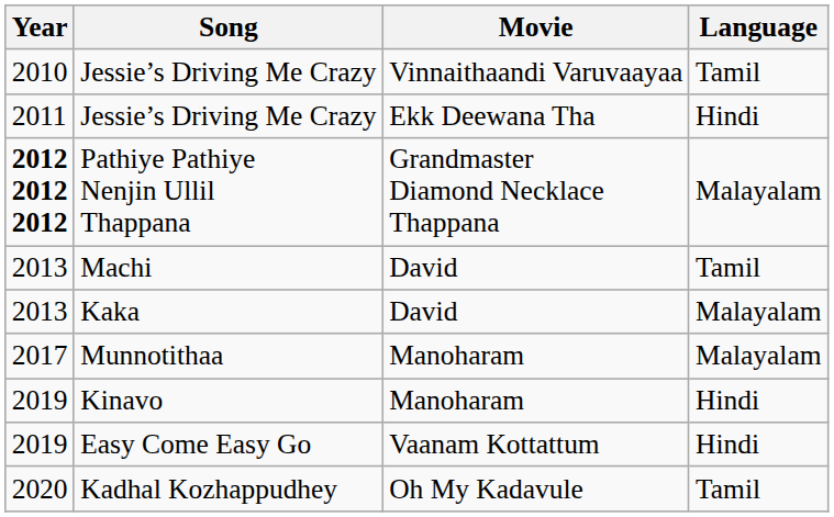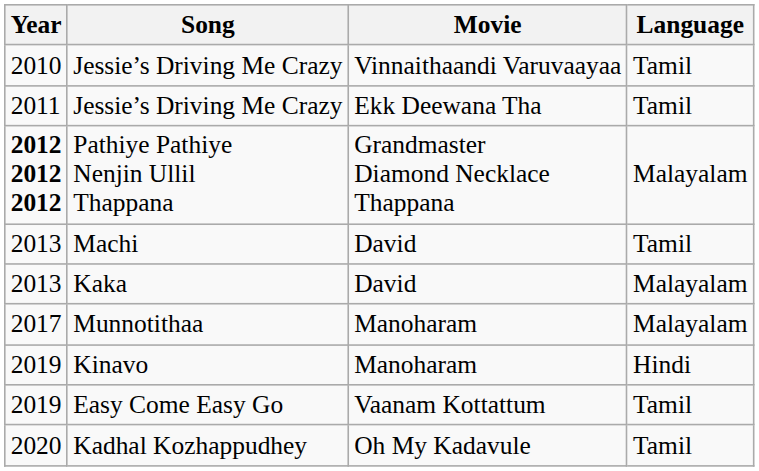 <table class="wikitable">
 <tr>
 <th>Year</th>
 <th>Song</th>
 <th>Movie</th>
 <th>Language</th>
 </tr>
 <tr>
 <td>2010</td>
 <td>Jessie’s Driving Me Crazy</td>
 <td>Vinnaithaandi Varuvaayaa</td>
 <td>Tamil</td>
 </tr>
 <tr>
 <td>2011</td>
 <td>Jessie’s Driving Me Crazy</td>
 <td>Ekk Deewana Tha</td>
-<td>Hindi</td>
+<td>Tamil</td>
 </tr>
 <tr>
 <td><strong>2012<br>2012<br>2012</strong></td>
 <td>Pathiye Pathiye<br>Nenjin Ullil<br>Thappana</td>
 <td>Grandmaster<br>Diamond Necklace<br>Thappana</td>
 <td>Malayalam</td>
 </tr>
 <tr>
 <td>2013</td>
 <td>Machi</td>
 <td>David</td>
 <td>Tamil</td>
 </tr>
 <tr>
 <td>2013</td>
 <td>Kaka</td>
 <td>David</td>
 <td>Malayalam</td>
 </tr>
 <tr>
 <td>2017</td>
 <td>Munnotithaa</td>
 <td>Manoharam</td>
 <td>Malayalam</td>
 </tr>
 <tr>
 <td>2019</td>
 <td>Kinavo</td>
 <td>Manoharam</td>
 <td>Hindi</td>
 </tr>
 <tr>
 <td>2019</td>
 <td>Easy Come Easy Go</td>
 <td>Vaanam Kottattum</td>
-<td>Hindi</td>
+<td>Tamil</td>
 </tr>
 <tr>
 <td>2020</td>
 <td>Kadhal Kozhappudhey</td>
 <td>Oh My Kadavule</td>
 <td>Tamil</td>
 </tr>
 </table>
